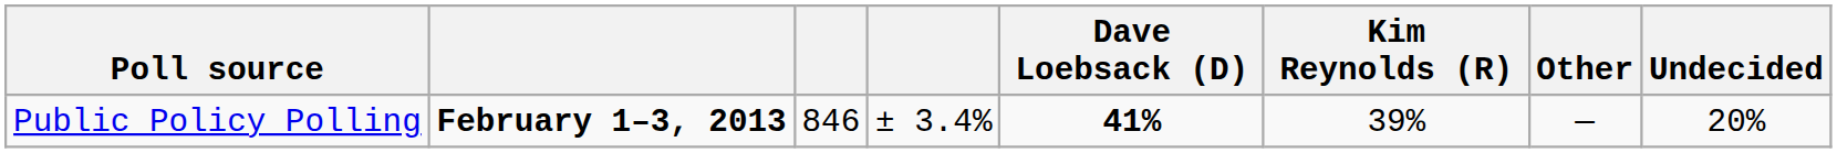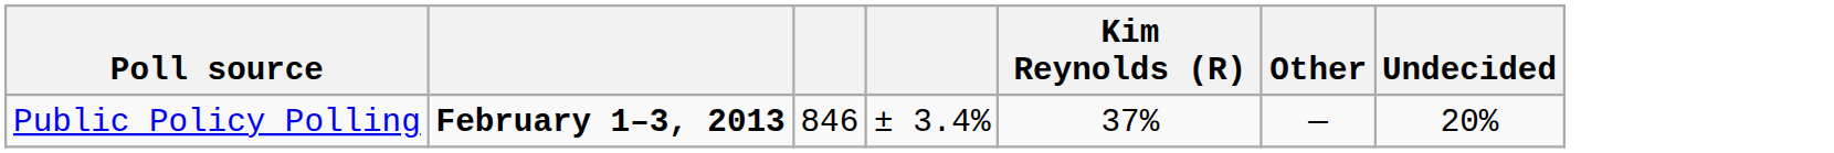 <table class="wikitable" style="text-align:center">
 <tr valign= bottom>
 <th>Poll source</th>
 <th></th>
 <th></th>
 <th></th>
-<th style="width:100px;">Dave<br>Loebsack (D)</th>
 <th style="width:100px;">Kim<br>Reynolds (R)</th>
 <th>Other</th>
 <th>Undecided</th>
 </tr>
 <tr>
 <td align=left><a href='#'>Public Policy Polling</a></td>
 <td><strong>February 1–3, 2013</strong></td>
 <td>846</td>
 <td>± 3.4%</td>
-<td><strong>41%</strong></td>
-<td>39%</td>
+<td>37%</td>
 <td>—</td>
 <td>20%</td>
 </tr>
 </table>
